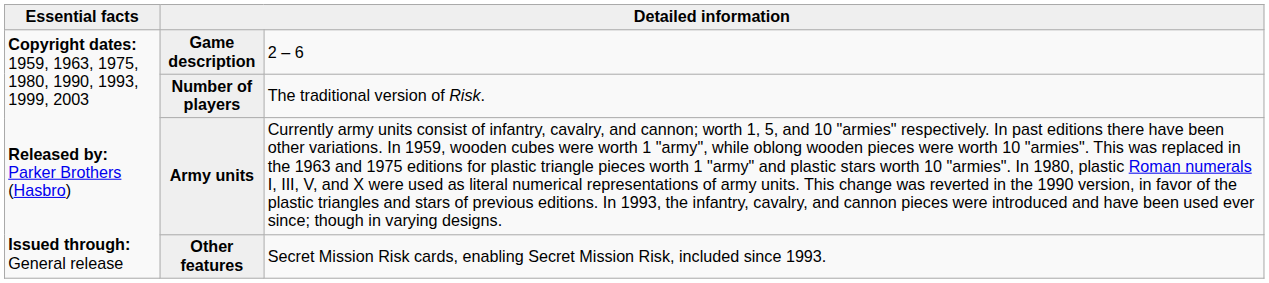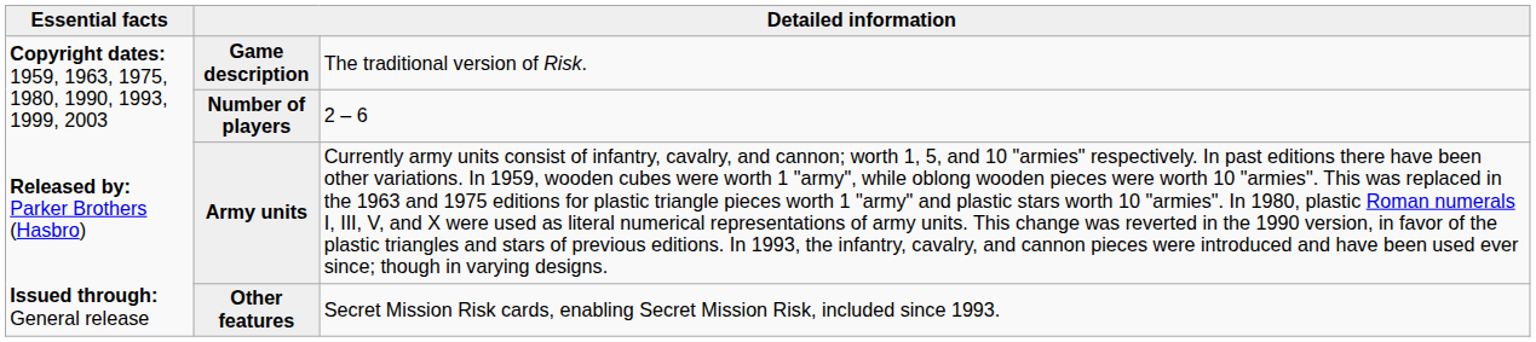 <table class="wikitable">
 <tr>
 <th style="background:#efefef;">Essential facts</th>
 <th style="background:#efefef;" colspan=2>Detailed information</th>
 </tr>
 <tr>
 <td rowspan=4><strong>Copyright dates:</strong> 1959, 1963, 1975, 1980, 1990, 1993, 1999, 2003<br><br><br> <strong>Released by:</strong> <a href='#'>Parker Brothers</a> (<a href='#'>Hasbro</a>) <br><br><br> <strong>Issued through:</strong> General release</td>
 <th style="background:#efefef;">Game description</th>
-<td>2 – 6</td>
+<td>The traditional version of <em>Risk</em>.</td>
 </tr>
 <tr>
 <th style="background:#efefef;">Number of players</th>
-<td>The traditional version of <em>Risk</em>.</td>
+<td>2 – 6</td>
 </tr>
 <tr>
 <th style="background:#efefef;">Army units</th>
 <td>Currently army units consist of infantry, cavalry, and cannon; worth 1, 5, and 10 "armies" respectively. In past editions there have been other variations. In 1959, wooden cubes were worth 1 "army", while oblong wooden pieces were worth 10 "armies". This was replaced in the 1963 and 1975 editions for plastic triangle pieces worth 1 "army" and plastic stars worth 10 "armies". In 1980, plastic <a href='#'>Roman numerals</a> I, III, V, and X were used as literal numerical representations of army units. This change was reverted in the 1990 version, in favor of the plastic triangles and stars of previous editions. In 1993, the infantry, cavalry, and cannon pieces were introduced and have been used ever since; though in varying designs.</td>
 </tr>
 <tr>
 <th style="background:#efefef;">Other features</th>
 <td>Secret Mission Risk cards, enabling Secret Mission Risk, included since 1993.</td>
 </tr>
 </table>
